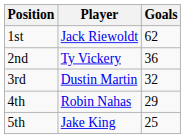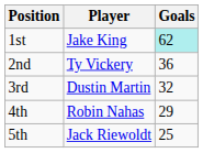 <table class="wikitable">
 <tr>
 <th>Position</th>
 <th>Player</th>
 <th>Goals</th>
 </tr>
 <tr>
 <td>1st</td>
-<td><a href='#'>Jack Riewoldt</a></td>
-<td>62</td>
+<td><a href='#'>Jake King</a></td>
+<td style="background: paleturquoise;">62</td>
 </tr>
 <tr>
 <td>2nd</td>
 <td><a href='#'>Ty Vickery</a></td>
 <td>36</td>
 </tr>
 <tr>
 <td>3rd</td>
 <td><a href='#'>Dustin Martin</a></td>
 <td>32</td>
 </tr>
 <tr>
 <td>4th</td>
 <td><a href='#'>Robin Nahas</a></td>
 <td>29</td>
 </tr>
 <tr>
 <td>5th</td>
-<td><a href='#'>Jake King</a></td>
+<td><a href='#'>Jack Riewoldt</a></td>
 <td>25</td>
 </tr>
 </table>
